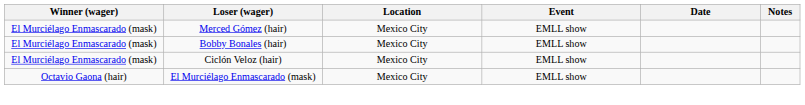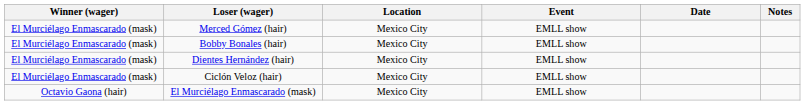 <table class="wikitable sortable" width=100%  style="text-align: center">
 <tr>
 <th width=20% scope="col">Winner (wager)</th>
 <th width=20% scope="col">Loser (wager)</th>
 <th width=20% scope="col">Location</th>
 <th width=20% scope="col">Event</th>
 <th width=15% scope="col">Date</th>
 <th class="unsortable" width=5% scope="col">Notes</th>
 </tr>
 <tr>
 <td><a href='#'>El Murciélago Enmascarado</a> (mask)</td>
 <td><a href='#'>Merced Gómez</a> (hair)</td>
 <td>Mexico City</td>
 <td>EMLL show</td>
 <td></td>
 <td></td>
 </tr>
 <tr>
 <td><a href='#'>El Murciélago Enmascarado</a> (mask)</td>
 <td><a href='#'>Bobby Bonales</a> (hair)</td>
 <td>Mexico City</td>
 <td>EMLL show</td>
 <td></td>
 <td></td>
 </tr>
 <tr>
 <td><a href='#'>El Murciélago Enmascarado</a> (mask)</td>
+<td><a href='#'>Dientes Hernández</a> (hair)</td>
+<td>Mexico City</td>
+<td>EMLL show</td>
+<td></td>
+<td></td>
+</tr>
+<tr>
+<td><a href='#'>El Murciélago Enmascarado</a> (mask)</td>
 <td>Ciclón Veloz (hair)</td>
 <td>Mexico City</td>
 <td>EMLL show</td>
 <td></td>
 <td></td>
 </tr>
 <tr>
 <td><a href='#'>Octavio Gaona</a> (hair)</td>
 <td><a href='#'>El Murciélago Enmascarado</a> (mask)</td>
 <td>Mexico City</td>
 <td>EMLL show</td>
 <td></td>
 <td></td>
 </tr>
 </table>
